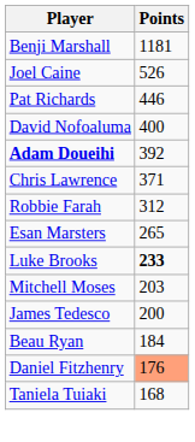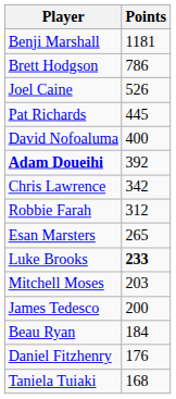 <table class="wikitable" style="text-align:left;">
 <tr>
 <th>Player</th>
 <th>Points</th>
 </tr>
 <tr>
 <td><a href='#'>Benji Marshall</a></td>
 <td>1181</td>
 </tr>
 <tr>
+<td><a href='#'>Brett Hodgson</a></td>
+<td>786</td>
+</tr>
+<tr>
 <td><a href='#'>Joel Caine</a></td>
 <td>526</td>
 </tr>
 <tr>
 <td><a href='#'>Pat Richards</a></td>
-<td>446</td>
+<td>445</td>
 </tr>
 <tr>
 <td><a href='#'>David Nofoaluma</a></td>
 <td>400</td>
 </tr>
 <tr>
 <td><strong><a href='#'>Adam Doueihi</a></strong></td>
 <td>392</td>
 </tr>
 <tr>
 <td><a href='#'>Chris Lawrence</a></td>
-<td>371</td>
+<td>342</td>
 </tr>
 <tr>
 <td><a href='#'>Robbie Farah</a></td>
 <td>312</td>
 </tr>
 <tr>
 <td><a href='#'>Esan Marsters</a></td>
 <td>265</td>
 </tr>
 <tr>
 <td><a href='#'>Luke Brooks</a></td>
 <td><strong>233</strong></td>
 </tr>
 <tr>
 <td><a href='#'>Mitchell Moses</a></td>
 <td>203</td>
 </tr>
 <tr>
 <td><a href='#'>James Tedesco</a></td>
 <td>200</td>
 </tr>
 <tr>
 <td><a href='#'>Beau Ryan</a></td>
 <td>184</td>
 </tr>
 <tr>
 <td><a href='#'>Daniel Fitzhenry</a></td>
-<td style="background: lightsalmon;">176</td>
+<td>176</td>
 </tr>
 <tr>
 <td><a href='#'>Taniela Tuiaki</a></td>
 <td>168</td>
 </tr>
 </table>
